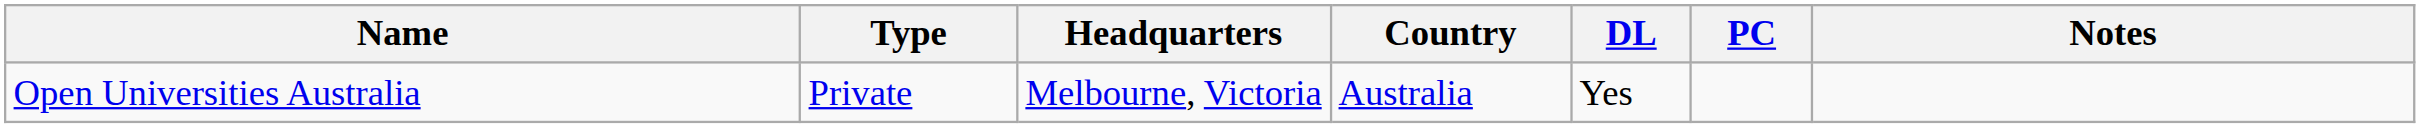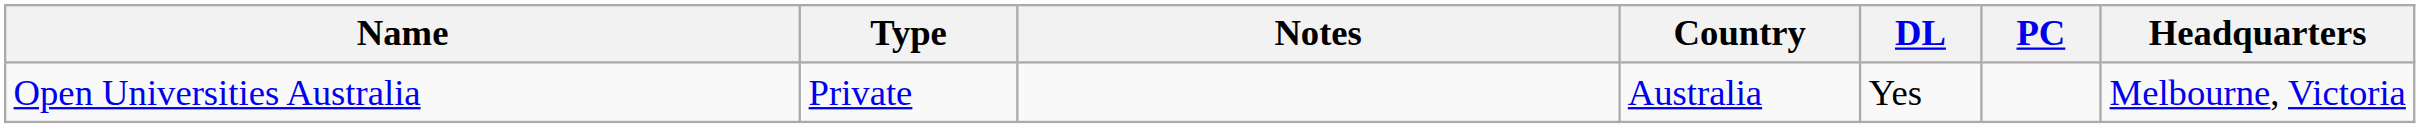 <table class="wikitable sortable">
 <tr>
 <th scope="col" style="width: 33%;">Name</th>
 <th scope="col" style="width: 9%;">Type</th>
-<th scope="col" style="width: 13%;">Headquarters</th>
+<th scope="col">Notes</th>
 <th scope="col" style="width: 10%;">Country</th>
 <th scope="col" style="width: 5%;"><a href='#'>DL</a></th>
 <th scope="col" style="width: 5%;"><a href='#'>PC</a></th>
-<th scope="col">Notes</th>
+<th scope="col" style="width: 13%;">Headquarters</th>
 </tr>
 <tr>
 <td><a href='#'>Open Universities Australia</a></td>
 <td><a href='#'>Private</a></td>
-<td><a href='#'>Melbourne</a>, <a href='#'>Victoria</a></td>
+<td></td>
 <td><a href='#'>Australia</a></td>
 <td>Yes</td>
 <td></td>
-<td></td>
+<td><a href='#'>Melbourne</a>, <a href='#'>Victoria</a></td>
 </tr>
 </table>
